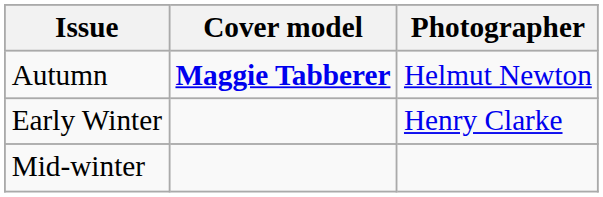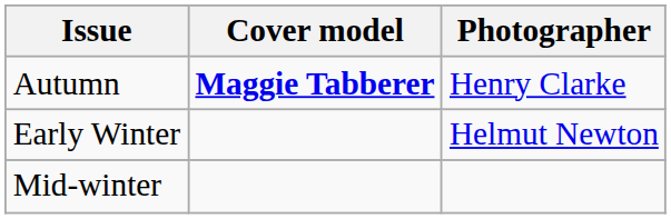 <table class="wikitable">
 <tr>
 <th>Issue</th>
 <th>Cover model</th>
 <th>Photographer</th>
 </tr>
 <tr>
 <td>Autumn</td>
 <td><strong><a href='#'>Maggie Tabberer</a></strong></td>
-<td><a href='#'>Helmut Newton</a></td>
+<td><a href='#'>Henry Clarke</a></td>
 </tr>
 <tr>
 <td>Early Winter</td>
 <td></td>
-<td><a href='#'>Henry Clarke</a></td>
+<td><a href='#'>Helmut Newton</a></td>
 </tr>
 <tr>
 <td>Mid-winter</td>
 <td></td>
 <td></td>
 </tr>
 </table>
